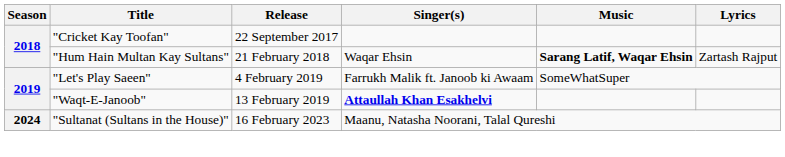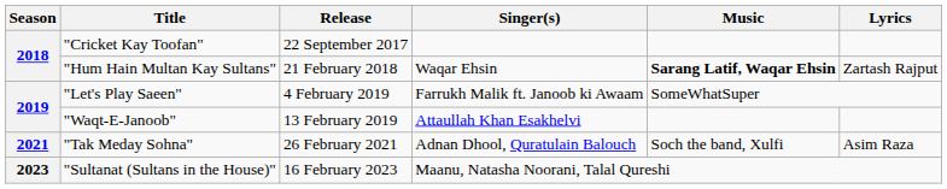 <table class="wikitable">
 <tr>
 <th>Season</th>
 <th>Title</th>
 <th>Release</th>
 <th>Singer(s)</th>
 <th>Music</th>
 <th>Lyrics</th>
 </tr>
 <tr>
 <th rowspan="2"><a href='#'>2018</a></th>
 <td>"Cricket Kay Toofan"</td>
 <td>22 September 2017</td>
 <td></td>
 <td></td>
 <td></td>
 </tr>
 <tr>
 <td>"Hum Hain Multan Kay Sultans"</td>
 <td>21 February 2018</td>
 <td>Waqar Ehsin</td>
 <td><strong>Sarang Latif, Waqar Ehsin</strong></td>
 <td>Zartash Rajput</td>
 </tr>
 <tr>
 <th rowspan="2"><a href='#'>2019</a></th>
 <td>"Let's Play Saeen"</td>
 <td>4 February 2019</td>
 <td>Farrukh Malik ft. Janoob ki Awaam</td>
 <td colspan="2">SomeWhatSuper</td>
 </tr>
 <tr>
 <td>"Waqt-E-Janoob"</td>
 <td>13 February 2019</td>
-<td><strong><a href='#'>Attaullah Khan Esakhelvi</a></strong></td>
+<td><a href='#'>Attaullah Khan Esakhelvi</a></td>
 <td></td>
 <td></td>
 </tr>
 <tr>
-<th>2024</th>
+<th><a href='#'>2021</a></th>
+<td>"Tak Meday Sohna"</td>
+<td>26 February 2021</td>
+<td>Adnan Dhool, <a href='#'>Quratulain Balouch</a></td>
+<td>Soch the band, Xulfi</td>
+<td>Asim Raza</td>
+</tr>
+<tr>
+<th>2023</th>
 <td>"Sultanat (Sultans in the House)"</td>
 <td>16 February 2023</td>
 <td colspan=3>Maanu, Natasha Noorani, Talal Qureshi</td>
 </tr>
 </table>
